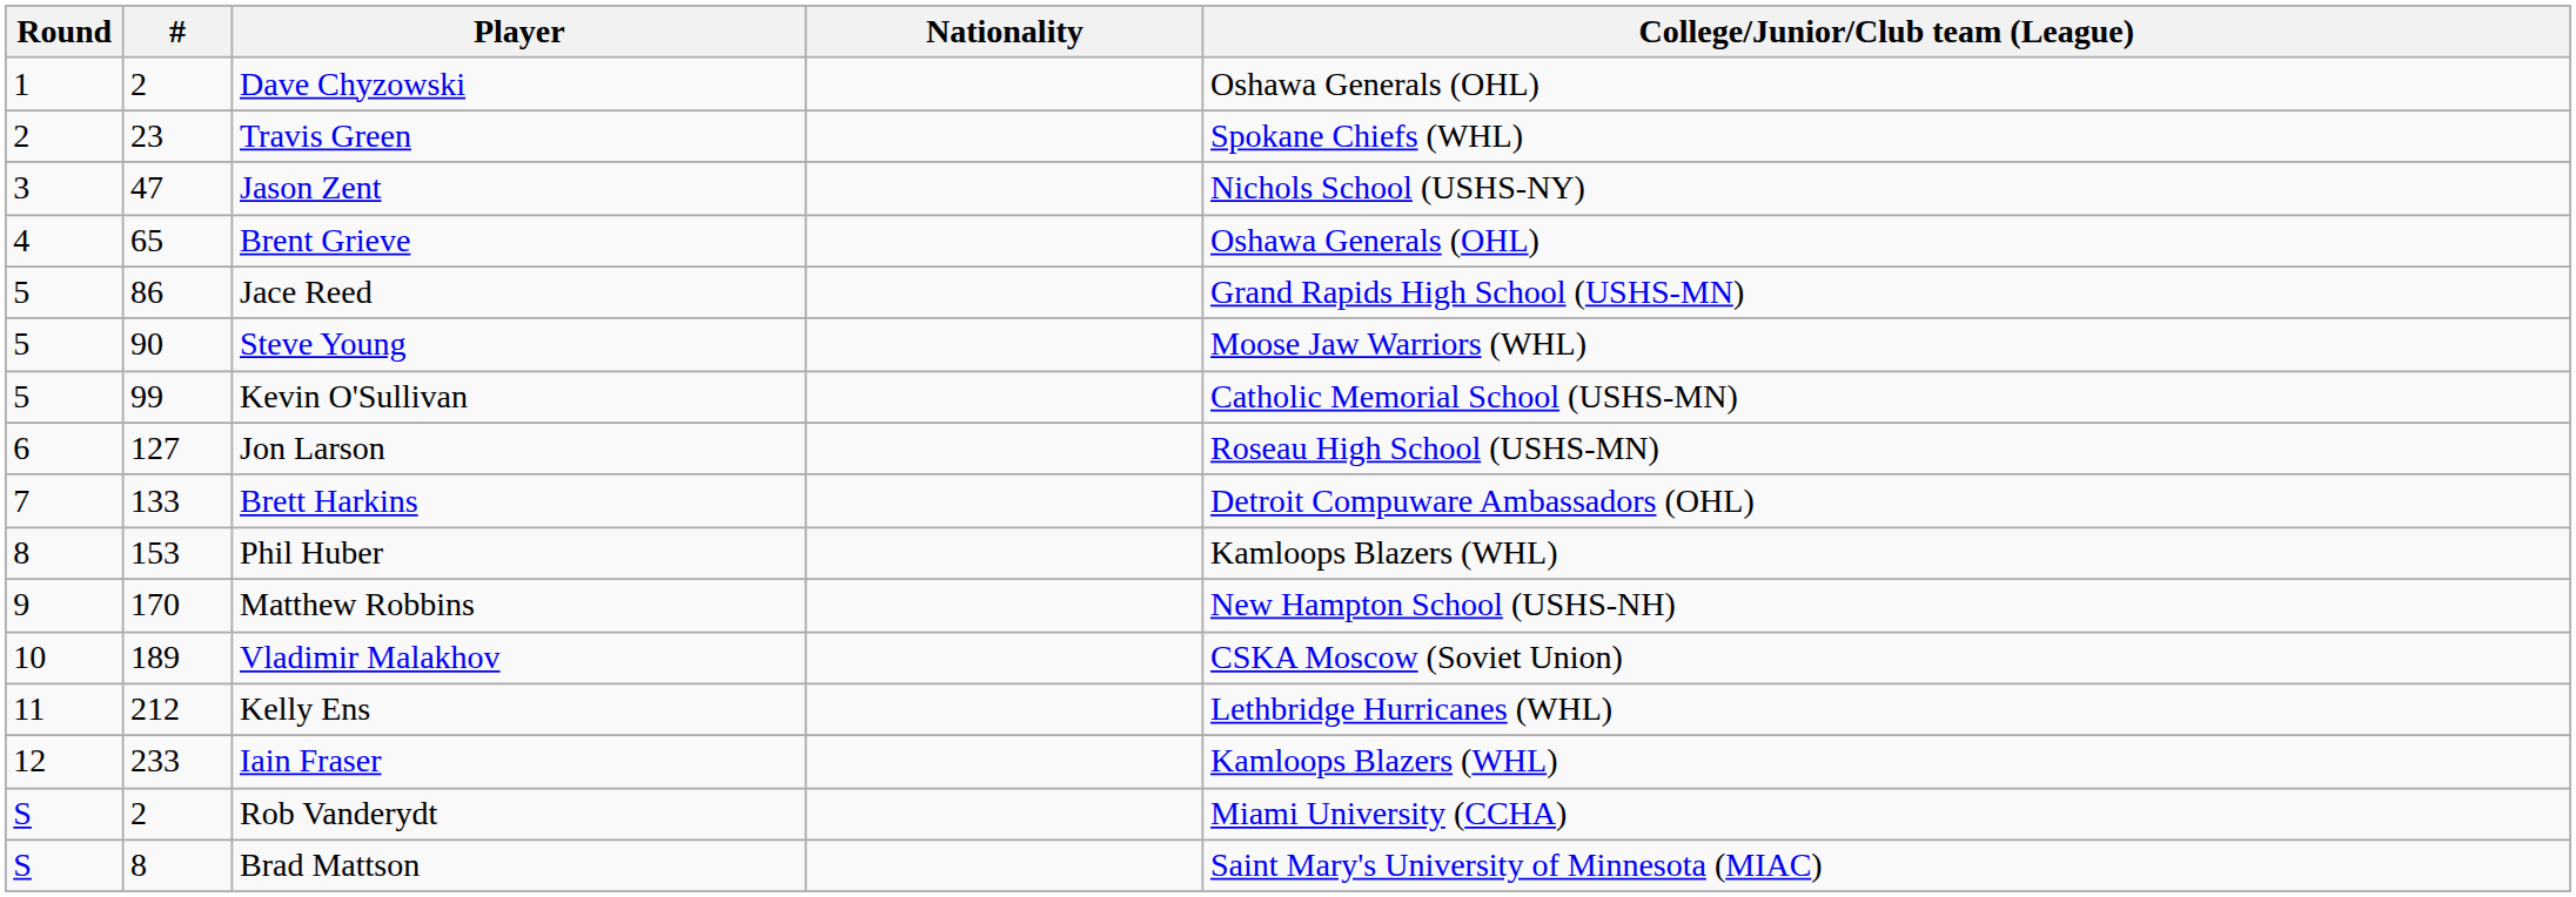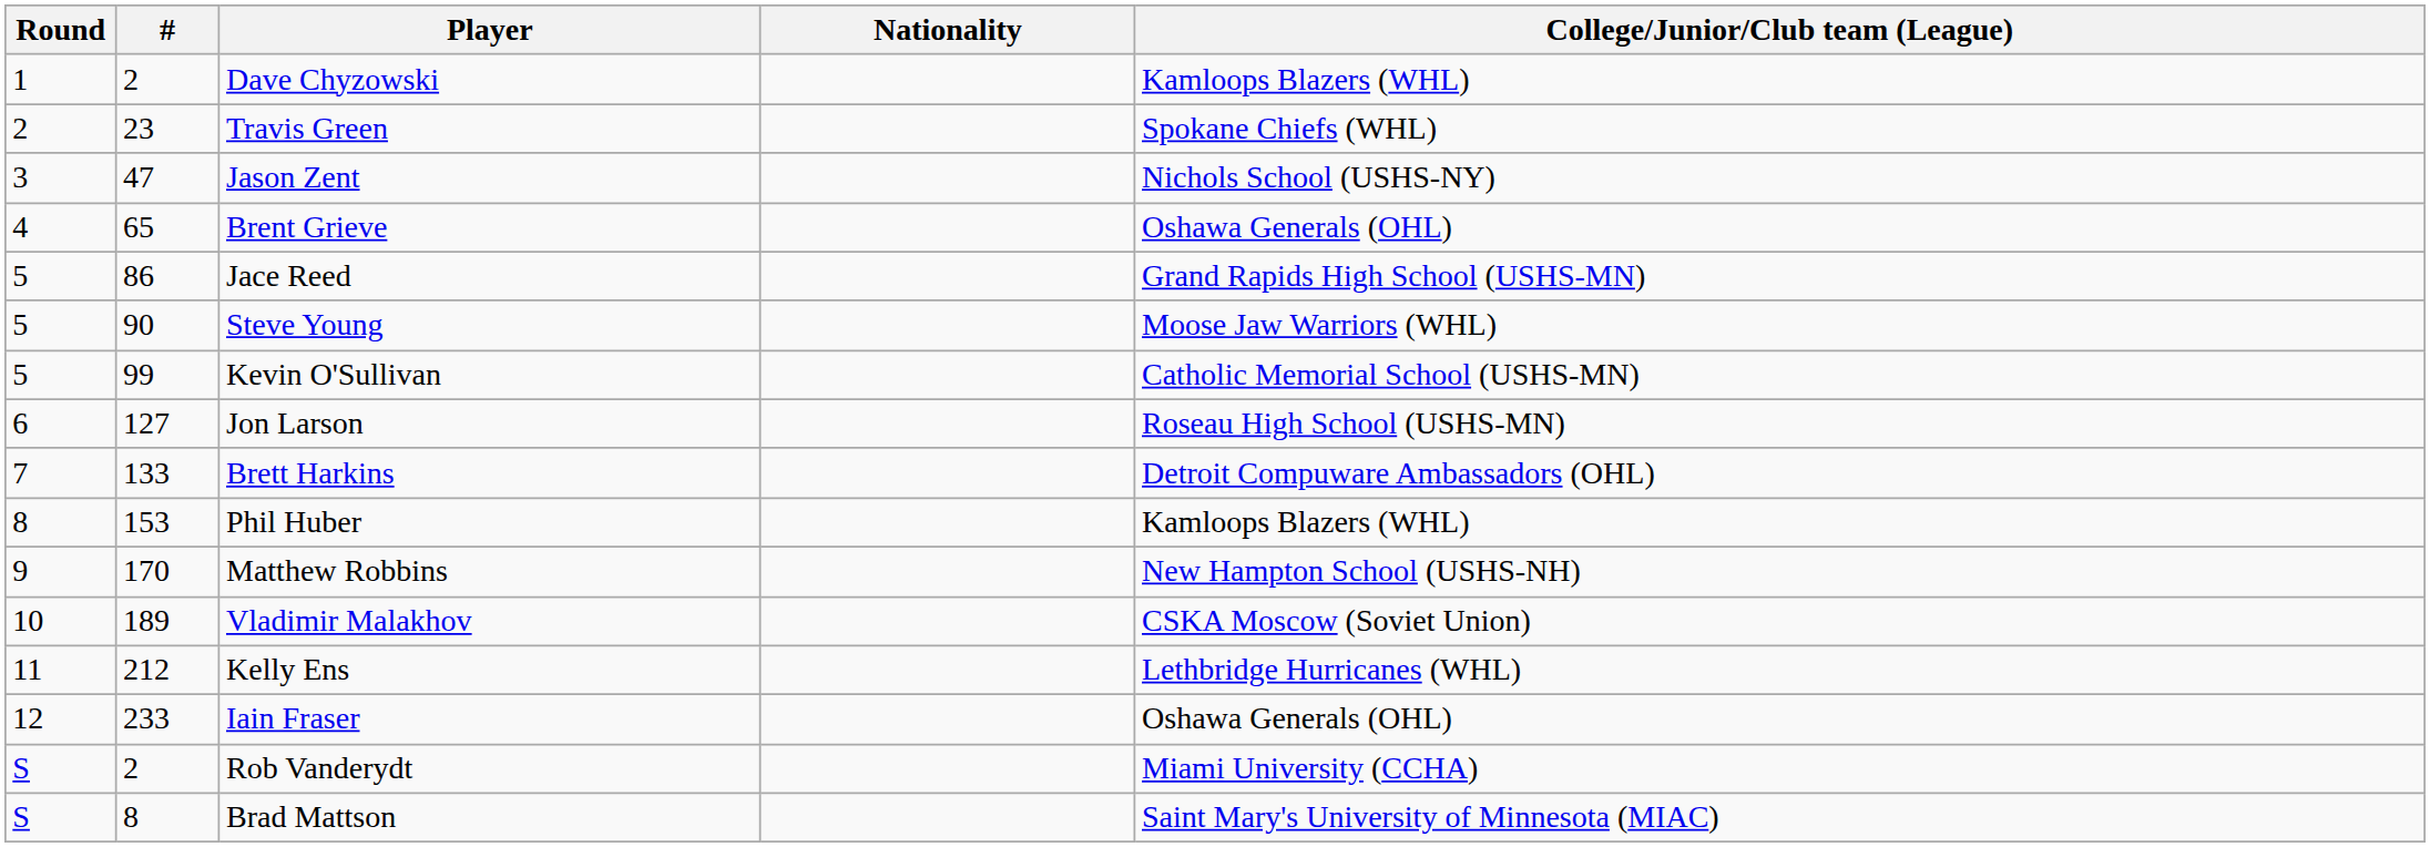 <table class="wikitable">
 <tr align="center">
 <th bgcolor="#DDDDFF" width="4.0%">Round</th>
 <th bgcolor="#DDDDFF" width="4.0%">#</th>
 <th bgcolor="#DDDDFF" width="21.0%">Player</th>
 <th bgcolor="#DDDDFF" width="14.5%">Nationality</th>
 <th bgcolor="#DDDDFF" width="50.0%">College/Junior/Club team (League)</th>
 </tr>
 <tr>
 <td>1</td>
 <td>2</td>
 <td><a href='#'>Dave Chyzowski</a></td>
 <td></td>
-<td>Oshawa Generals (OHL)</td>
+<td><a href='#'>Kamloops Blazers</a> (<a href='#'>WHL</a>)</td>
 </tr>
 <tr>
 <td>2</td>
 <td>23</td>
 <td><a href='#'>Travis Green</a></td>
 <td></td>
 <td><a href='#'>Spokane Chiefs</a> (WHL)</td>
 </tr>
 <tr>
 <td>3</td>
 <td>47</td>
 <td><a href='#'>Jason Zent</a></td>
 <td></td>
 <td><a href='#'>Nichols School</a> (USHS-NY)</td>
 </tr>
 <tr>
 <td>4</td>
 <td>65</td>
 <td><a href='#'>Brent Grieve</a></td>
 <td></td>
 <td><a href='#'>Oshawa Generals</a> (<a href='#'>OHL</a>)</td>
 </tr>
 <tr>
 <td>5</td>
 <td>86</td>
 <td>Jace Reed</td>
 <td></td>
 <td><a href='#'>Grand Rapids High School</a> (<a href='#'>USHS-MN</a>)</td>
 </tr>
 <tr>
 <td>5</td>
 <td>90</td>
 <td><a href='#'>Steve Young</a></td>
 <td></td>
 <td><a href='#'>Moose Jaw Warriors</a> (WHL)</td>
 </tr>
 <tr>
 <td>5</td>
 <td>99</td>
 <td>Kevin O'Sullivan</td>
 <td></td>
 <td><a href='#'>Catholic Memorial School</a> (USHS-MN)</td>
 </tr>
 <tr>
 <td>6</td>
 <td>127</td>
 <td>Jon Larson</td>
 <td></td>
 <td><a href='#'>Roseau High School</a> (USHS-MN)</td>
 </tr>
 <tr>
 <td>7</td>
 <td>133</td>
 <td><a href='#'>Brett Harkins</a></td>
 <td></td>
 <td><a href='#'>Detroit Compuware Ambassadors</a> (OHL)</td>
 </tr>
 <tr>
 <td>8</td>
 <td>153</td>
 <td>Phil Huber</td>
 <td></td>
 <td>Kamloops Blazers (WHL)</td>
 </tr>
 <tr>
 <td>9</td>
 <td>170</td>
 <td>Matthew Robbins</td>
 <td></td>
 <td><a href='#'>New Hampton School</a> (USHS-NH)</td>
 </tr>
 <tr>
 <td>10</td>
 <td>189</td>
 <td><a href='#'>Vladimir Malakhov</a></td>
 <td></td>
 <td><a href='#'>CSKA Moscow</a> (Soviet Union)</td>
 </tr>
 <tr>
 <td>11</td>
 <td>212</td>
 <td>Kelly Ens</td>
 <td></td>
 <td><a href='#'>Lethbridge Hurricanes</a> (WHL)</td>
 </tr>
 <tr>
 <td>12</td>
 <td>233</td>
 <td><a href='#'>Iain Fraser</a></td>
 <td></td>
-<td><a href='#'>Kamloops Blazers</a> (<a href='#'>WHL</a>)</td>
+<td>Oshawa Generals (OHL)</td>
 </tr>
 <tr>
 <td><a href='#'>S</a></td>
 <td>2</td>
 <td>Rob Vanderydt</td>
 <td></td>
 <td><a href='#'>Miami University</a> (<a href='#'>CCHA</a>)</td>
 </tr>
 <tr>
 <td><a href='#'>S</a></td>
 <td>8</td>
 <td>Brad Mattson</td>
 <td></td>
 <td><a href='#'>Saint Mary's University of Minnesota</a> (<a href='#'>MIAC</a>)</td>
 </tr>
 </table>
